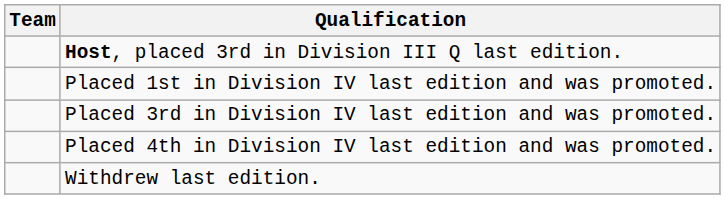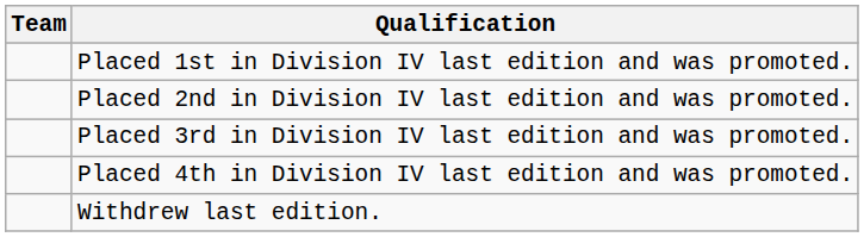 <table class="wikitable">
 <tr>
 <th>Team</th>
 <th>Qualification</th>
 </tr>
 <tr>
 <td></td>
-<td><strong>Host</strong>, placed 3rd in Division III Q last edition.</td>
+<td>Placed 1st in Division IV last edition and was promoted.</td>
 </tr>
 <tr>
 <td></td>
-<td>Placed 1st in Division IV last edition and was promoted.</td>
+<td>Placed 2nd in Division IV last edition and was promoted.</td>
 </tr>
 <tr>
 <td></td>
 <td>Placed 3rd in Division IV last edition and was promoted.</td>
 </tr>
 <tr>
 <td></td>
 <td>Placed 4th in Division IV last edition and was promoted.</td>
 </tr>
 <tr>
 <td></td>
 <td>Withdrew last edition.</td>
 </tr>
 </table>
